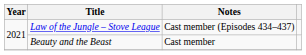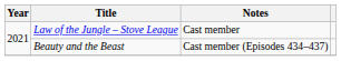 <table class="wikitable sortable">
 <tr>
 <th>Year</th>
 <th>Title</th>
 <th>Notes</th>
 <th scope="col" class="unsortable"></th>
 </tr>
 <tr>
 <td rowspan=2>2021</td>
 <td><em><a href='#'>Law of the Jungle – Stove League</a></em></td>
-<td>Cast member (Episodes 434–437)</td>
+<td>Cast member</td>
 <td></td>
 </tr>
 <tr>
 <td><em>Beauty and the Beast</em></td>
-<td>Cast member</td>
+<td>Cast member (Episodes 434–437)</td>
 <td></td>
 </tr>
 <tr>
 </tr>
 </table>
